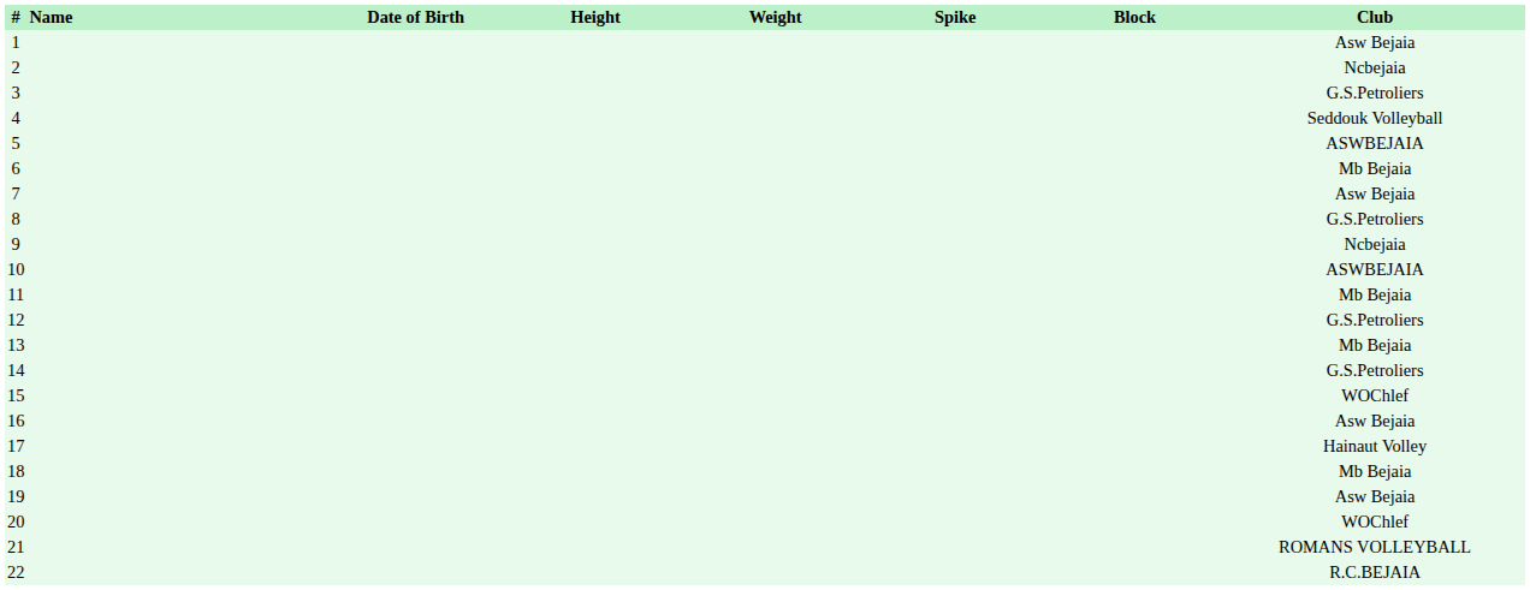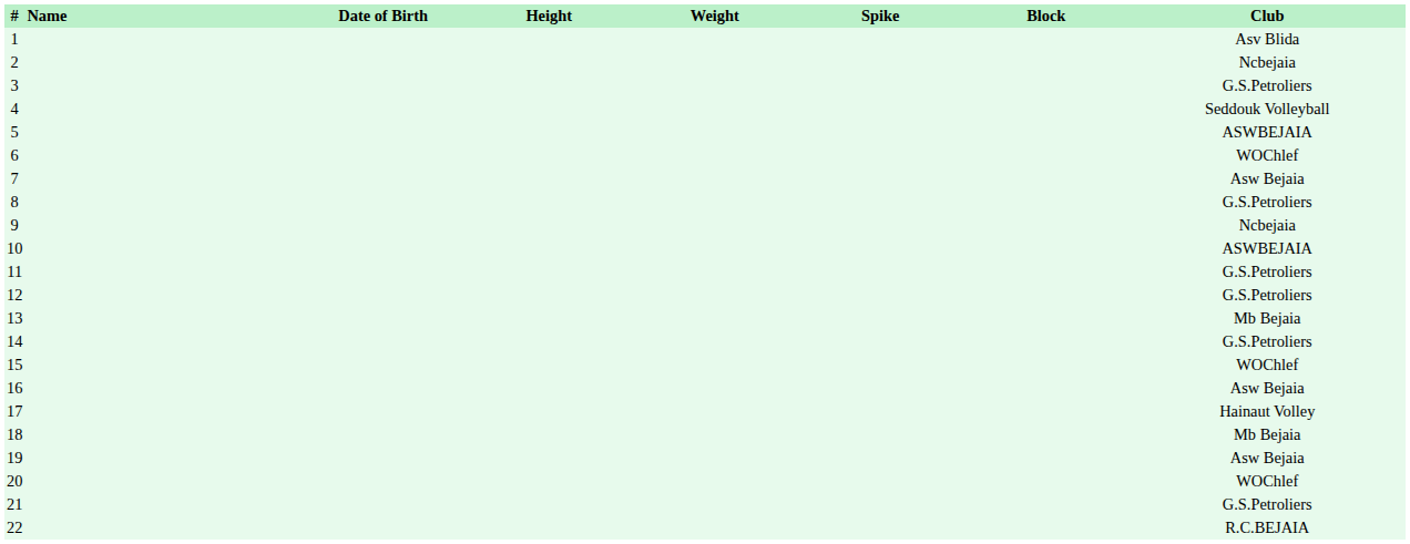 <table border=0 cellpadding=2 cellspacing=0  |- bgcolor=#FFECCE style="text-align:center; font-size:90%; width:100%">
 <tr bgcolor=#BBF0C9>
 <th>#</th>
 <th align=left width=20%>Name</th>
 <th width=12%>Date of Birth</th>
 <th width=12%>Height</th>
 <th width=12%>Weight</th>
 <th width=12%>Spike</th>
 <th width=12%>Block</th>
 <th width=20%>Club</th>
 </tr>
 <tr bgcolor=#E7FAEC>
 <td>1</td>
 <td align=left></td>
 <td align=right></td>
 <td></td>
 <td></td>
 <td></td>
 <td></td>
-<td>Asw Bejaia</td>
+<td>Asv Blida</td>
 </tr>
 <tr bgcolor=#E7FAEC>
 <td>2</td>
 <td align=left></td>
 <td align=right></td>
 <td></td>
 <td></td>
 <td></td>
 <td></td>
 <td>Ncbejaia</td>
 </tr>
 <tr bgcolor=#E7FAEC>
 <td>3</td>
 <td align=left></td>
 <td align=right></td>
 <td></td>
 <td></td>
 <td></td>
 <td></td>
 <td>G.S.Petroliers</td>
 </tr>
 <tr bgcolor=#E7FAEC>
 <td>4</td>
 <td align=left></td>
 <td align=right></td>
 <td></td>
 <td></td>
 <td></td>
 <td></td>
 <td>Seddouk Volleyball</td>
 </tr>
 <tr bgcolor=#E7FAEC>
 <td>5</td>
 <td align=left></td>
 <td align=right></td>
 <td></td>
 <td></td>
 <td></td>
 <td></td>
 <td>ASWBEJAIA</td>
 </tr>
 <tr bgcolor=#E7FAEC>
 <td>6</td>
 <td align=left></td>
 <td align=right></td>
 <td></td>
 <td></td>
 <td></td>
 <td></td>
-<td>Mb Bejaia</td>
+<td>WOChlef</td>
 </tr>
 <tr bgcolor=#E7FAEC>
 <td>7</td>
 <td align=left></td>
 <td align=right></td>
 <td></td>
 <td></td>
 <td></td>
 <td></td>
 <td>Asw Bejaia</td>
 </tr>
 <tr bgcolor=#E7FAEC>
 <td>8</td>
 <td align=left></td>
 <td align=right></td>
 <td></td>
 <td></td>
 <td></td>
 <td></td>
 <td>G.S.Petroliers</td>
 </tr>
 <tr bgcolor=#E7FAEC>
 <td>9</td>
 <td align=left></td>
 <td align=right></td>
 <td></td>
 <td></td>
 <td></td>
 <td></td>
 <td>Ncbejaia</td>
 </tr>
 <tr bgcolor=#E7FAEC>
 <td>10</td>
 <td align=left></td>
 <td align=right></td>
 <td></td>
 <td></td>
 <td></td>
 <td></td>
 <td>ASWBEJAIA</td>
 </tr>
 <tr bgcolor=#E7FAEC>
 <td>11</td>
 <td align=left></td>
 <td align=right></td>
 <td></td>
 <td></td>
 <td></td>
 <td></td>
-<td>Mb Bejaia</td>
+<td>G.S.Petroliers</td>
 </tr>
 <tr bgcolor=#E7FAEC>
 <td>12</td>
 <td align=left></td>
 <td align=right></td>
 <td></td>
 <td></td>
 <td></td>
 <td></td>
 <td>G.S.Petroliers</td>
 </tr>
 <tr bgcolor=#E7FAEC>
 <td>13</td>
 <td align=left></td>
 <td align=right></td>
 <td></td>
 <td></td>
 <td></td>
 <td></td>
 <td>Mb Bejaia</td>
 </tr>
 <tr bgcolor=#E7FAEC>
 <td>14</td>
 <td align=left></td>
 <td align=right></td>
 <td></td>
 <td></td>
 <td></td>
 <td></td>
 <td>G.S.Petroliers</td>
 </tr>
 <tr bgcolor=#E7FAEC>
 <td>15</td>
 <td align=left></td>
 <td align=right></td>
 <td></td>
 <td></td>
 <td></td>
 <td></td>
 <td>WOChlef</td>
 </tr>
 <tr bgcolor=#E7FAEC>
 <td>16</td>
 <td align=left></td>
 <td align=right></td>
 <td></td>
 <td></td>
 <td></td>
 <td></td>
 <td>Asw Bejaia</td>
 </tr>
 <tr bgcolor=#E7FAEC>
 <td>17</td>
 <td align=left></td>
 <td align=right></td>
 <td></td>
 <td></td>
 <td></td>
 <td></td>
 <td>Hainaut Volley</td>
 </tr>
 <tr bgcolor=#E7FAEC>
 <td>18</td>
 <td align=left></td>
 <td align=right></td>
 <td></td>
 <td></td>
 <td></td>
 <td></td>
 <td>Mb Bejaia</td>
 </tr>
 <tr bgcolor=#E7FAEC>
 <td>19</td>
 <td align=left></td>
 <td align=right></td>
 <td></td>
 <td></td>
 <td></td>
 <td></td>
 <td>Asw Bejaia</td>
 </tr>
 <tr bgcolor=#E7FAEC>
 <td>20</td>
 <td align=left></td>
 <td align=right></td>
 <td></td>
 <td></td>
 <td></td>
 <td></td>
 <td>WOChlef</td>
 </tr>
 <tr bgcolor=#E7FAEC>
 <td>21</td>
 <td align=left></td>
 <td align=right></td>
 <td></td>
 <td></td>
 <td></td>
 <td></td>
-<td>ROMANS VOLLEYBALL</td>
+<td>G.S.Petroliers</td>
 </tr>
 <tr bgcolor=#E7FAEC>
 <td>22</td>
 <td align=left></td>
 <td align=right></td>
 <td></td>
 <td></td>
 <td></td>
 <td></td>
 <td>R.C.BEJAIA</td>
 </tr>
 </table>
